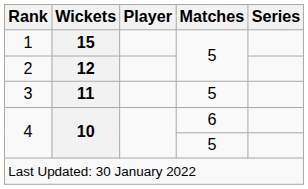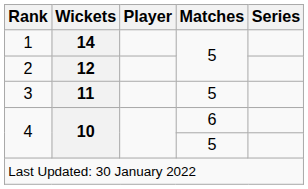 <table class="wikitable plainrowheaders sortable">
 <tr>
 <th scope=col>Rank</th>
 <th scope=col>Wickets</th>
 <th scope=col>Player</th>
 <th scope=col>Matches</th>
 <th scope=col>Series</th>
 </tr>
 <tr>
 <td align=center>1</td>
-<th scope=row style=text-align:center;>15</th>
+<th scope=row style=text-align:center;>14</th>
 <td></td>
 <td align=center rowspan=2>5</td>
 <td></td>
 </tr>
 <tr>
 <td align=center>2</td>
 <th scope=row style=text-align:center;>12</th>
 <td></td>
 <td></td>
 </tr>
 <tr>
 <td align=center>3</td>
 <th scope=row style=text-align:center;>11</th>
 <td></td>
 <td align=center>5</td>
 <td></td>
 </tr>
 <tr>
 <td align=center rowspan="2">4</td>
 <th scope=row style=text-align:center; rowspan="2">10</th>
 <td rowspan="2"></td>
 <td align=center>6</td>
 <td></td>
 </tr>
 <tr>
 <td align=center>5</td>
 <td></td>
 </tr>
 <tr class=sortbottom>
 <td colspan=5><small>Last Updated: 30 January 2022</small></td>
 </tr>
 </table>
